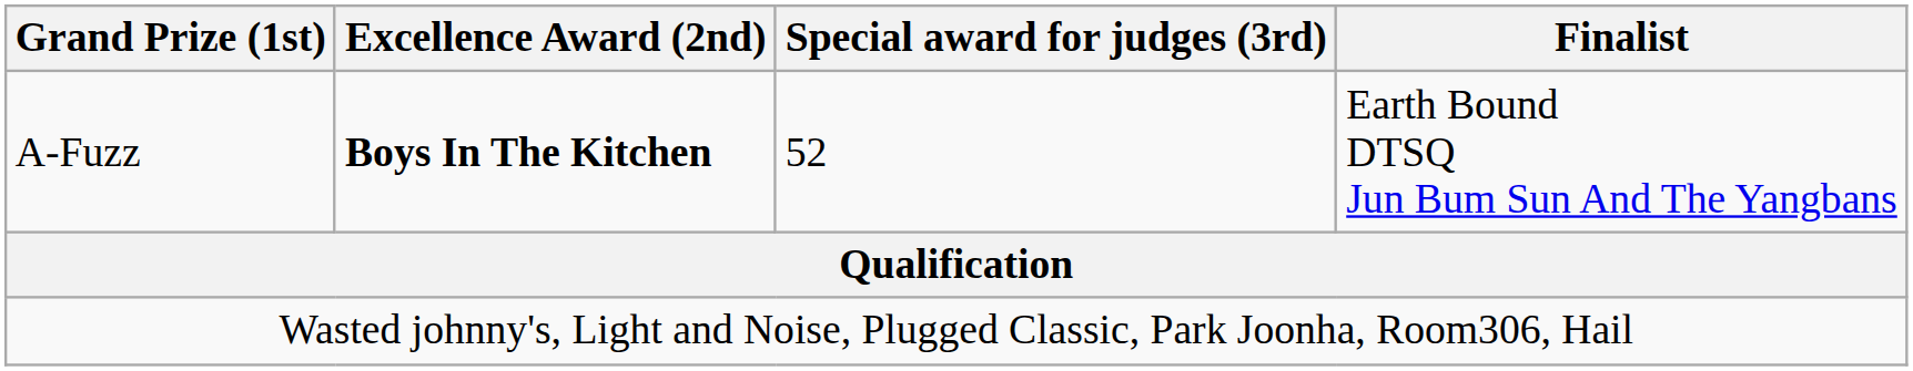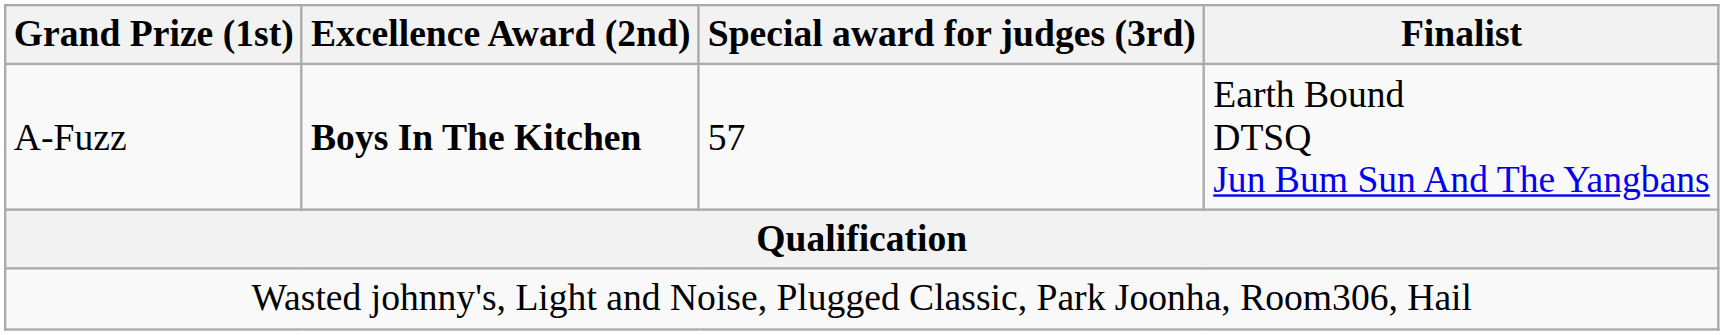 <table class="wikitable">
 <tr>
 <th scope="col">Grand Prize (1st)</th>
 <th scope="col">Excellence Award (2nd)</th>
 <th scope="col">Special award for judges (3rd)</th>
 <th scope="col">Finalist</th>
 </tr>
 <tr>
 <td scope="row">A-Fuzz</td>
 <td scope="row"><strong>Boys In The Kitchen</strong></td>
-<td scope="row">52</td>
+<td scope="row">57</td>
 <td scope="row">Earth Bound<br>DTSQ<br><a href='#'>Jun Bum Sun And The Yangbans</a></td>
 </tr>
 <tr>
 <th colspan="4" align="center">Qualification</th>
 </tr>
 <tr>
 <td colspan="4" align="center">Wasted johnny's, Light and Noise, Plugged Classic, Park Joonha, Room306, Hail</td>
 </tr>
 </table>
